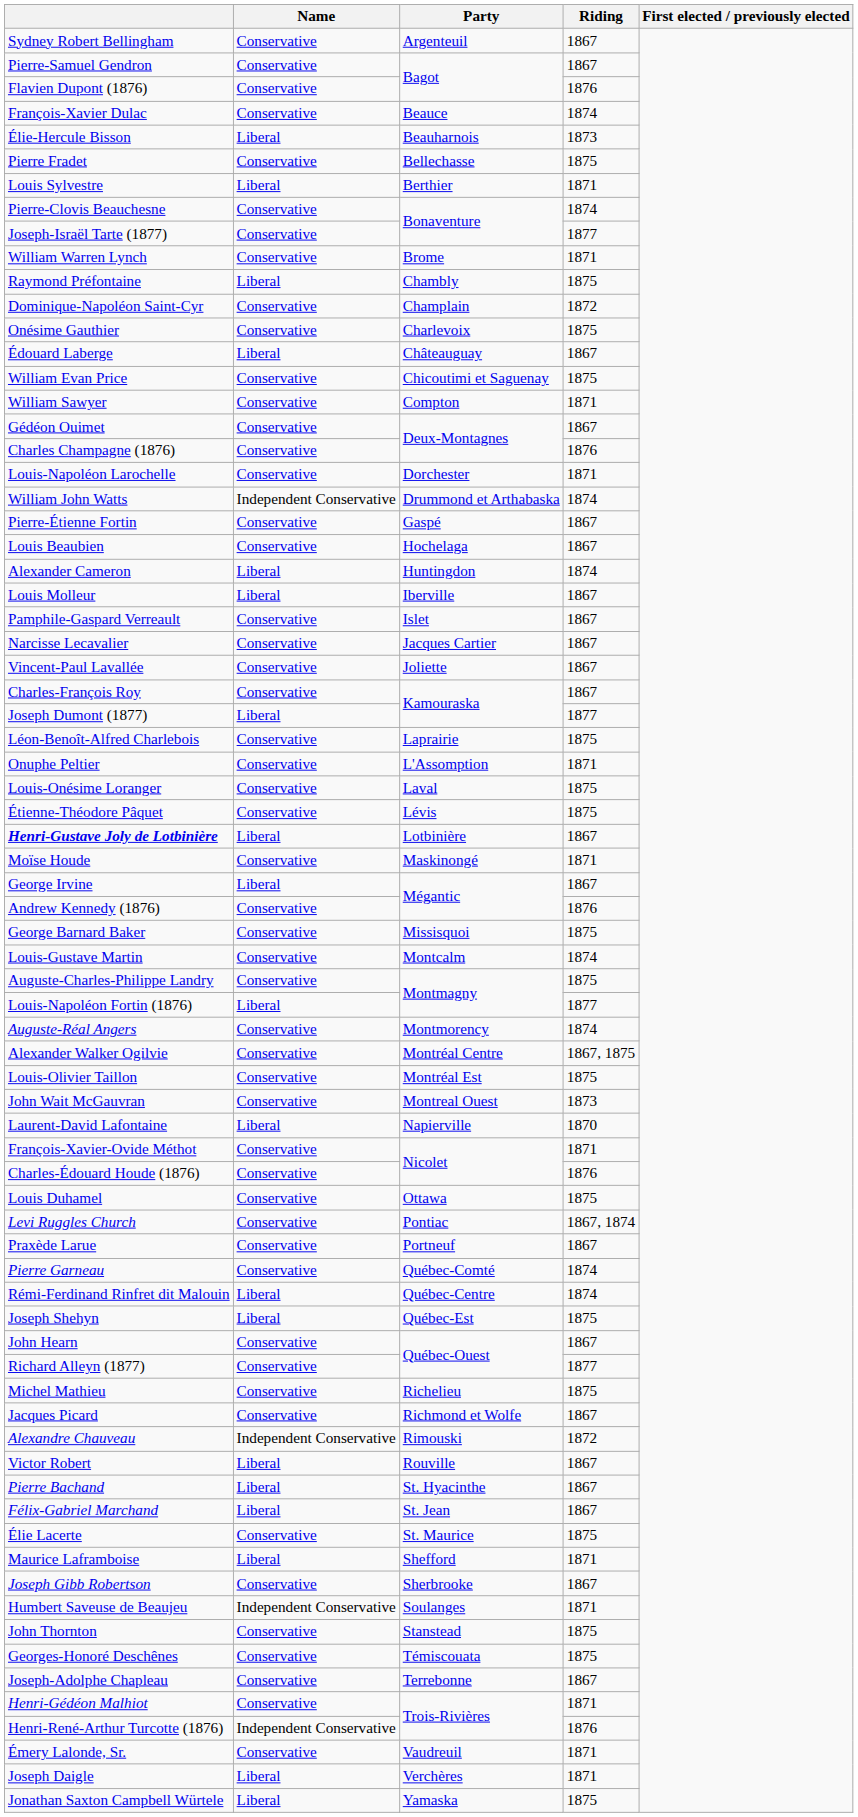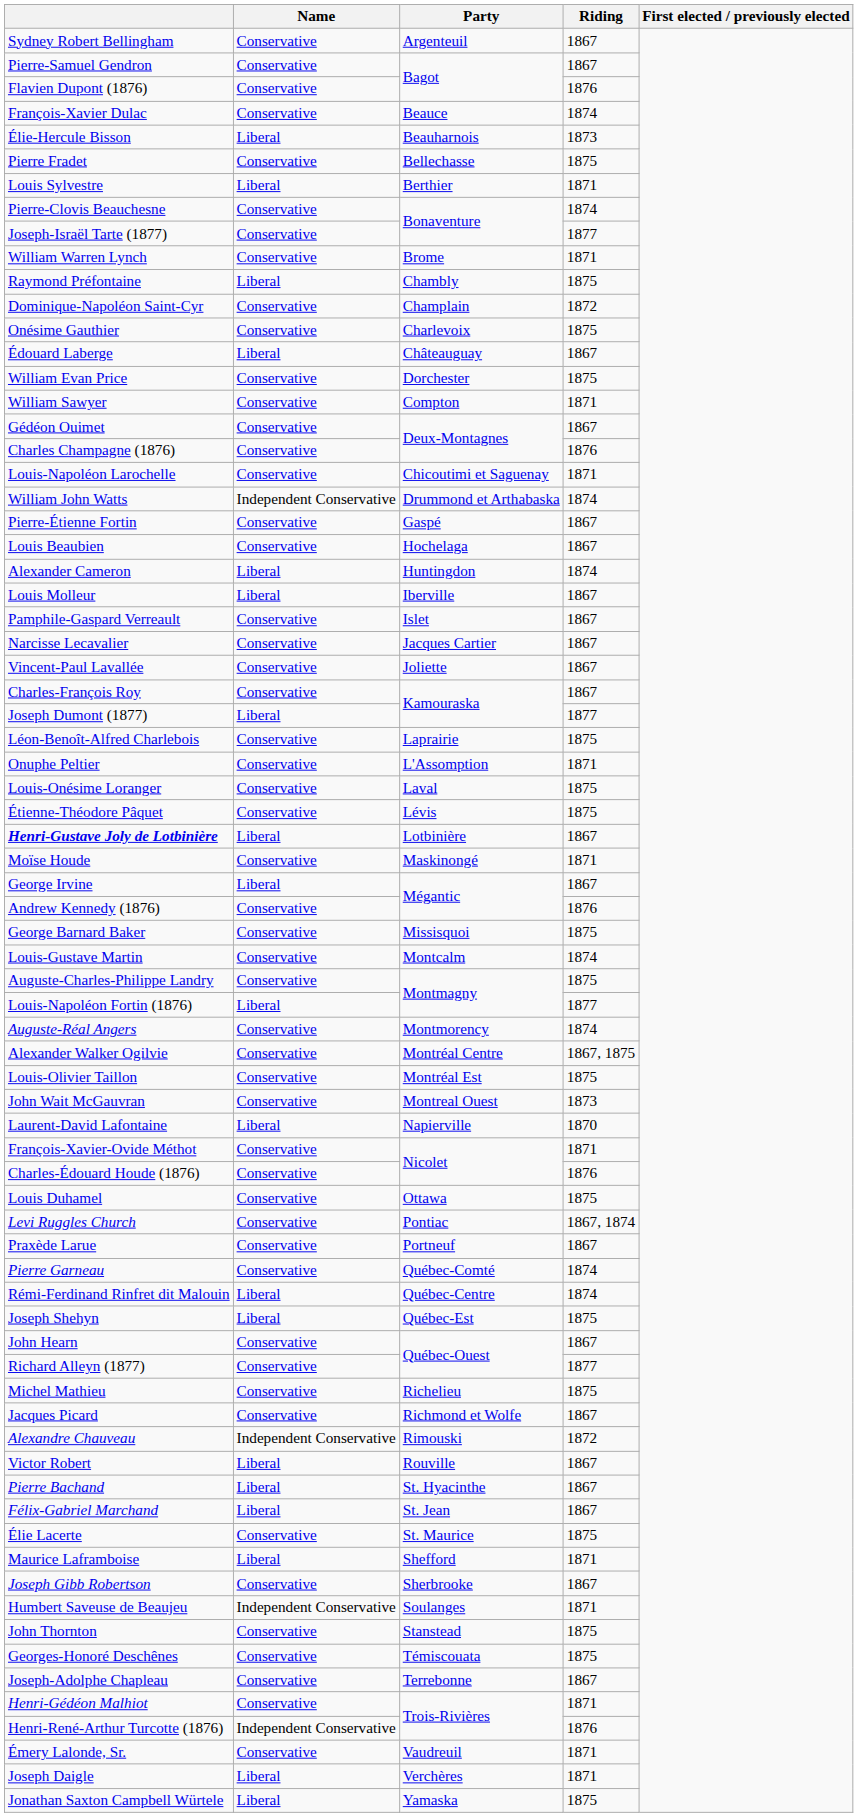 <table class="wikitable sortable">
 <tr>
 <th></th>
 <th>Name</th>
 <th>Party</th>
 <th>Riding</th>
 <th>First elected / previously elected</th>
 </tr>
 <tr>
 <td><a href='#'>Sydney Robert Bellingham</a></td>
 <td><a href='#'>Conservative</a></td>
 <td><a href='#'>Argenteuil</a></td>
 <td>1867</td>
 </tr>
 <tr>
 <td><a href='#'>Pierre-Samuel Gendron</a></td>
 <td><a href='#'>Conservative</a></td>
 <td rowspan="2"><a href='#'>Bagot</a></td>
 <td>1867</td>
 </tr>
 <tr>
 <td><a href='#'>Flavien Dupont</a> (1876)</td>
 <td><a href='#'>Conservative</a></td>
 <td>1876</td>
 </tr>
 <tr>
 <td><a href='#'>François-Xavier Dulac</a></td>
 <td><a href='#'>Conservative</a></td>
 <td><a href='#'>Beauce</a></td>
 <td>1874</td>
 </tr>
 <tr>
 <td><a href='#'>Élie-Hercule Bisson</a></td>
 <td><a href='#'>Liberal</a></td>
 <td><a href='#'>Beauharnois</a></td>
 <td>1873</td>
 </tr>
 <tr>
 <td><a href='#'>Pierre Fradet</a></td>
 <td><a href='#'>Conservative</a></td>
 <td><a href='#'>Bellechasse</a></td>
 <td>1875</td>
 </tr>
 <tr>
 <td><a href='#'>Louis Sylvestre</a></td>
 <td><a href='#'>Liberal</a></td>
 <td><a href='#'>Berthier</a></td>
 <td>1871</td>
 </tr>
 <tr>
 <td><a href='#'>Pierre-Clovis Beauchesne</a></td>
 <td><a href='#'>Conservative</a></td>
 <td rowspan="2"><a href='#'>Bonaventure</a></td>
 <td>1874</td>
 </tr>
 <tr>
 <td><a href='#'>Joseph-Israël Tarte</a> (1877)</td>
 <td><a href='#'>Conservative</a></td>
 <td>1877</td>
 </tr>
 <tr>
 <td><a href='#'>William Warren Lynch</a></td>
 <td><a href='#'>Conservative</a></td>
 <td><a href='#'>Brome</a></td>
 <td>1871</td>
 </tr>
 <tr>
 <td><a href='#'>Raymond Préfontaine</a></td>
 <td><a href='#'>Liberal</a></td>
 <td><a href='#'>Chambly</a></td>
 <td>1875</td>
 </tr>
 <tr>
 <td><a href='#'>Dominique-Napoléon Saint-Cyr</a></td>
 <td><a href='#'>Conservative</a></td>
 <td><a href='#'>Champlain</a></td>
 <td>1872</td>
 </tr>
 <tr>
 <td><a href='#'>Onésime Gauthier</a></td>
 <td><a href='#'>Conservative</a></td>
 <td><a href='#'>Charlevoix</a></td>
 <td>1875</td>
 </tr>
 <tr>
 <td><a href='#'>Édouard Laberge</a></td>
 <td><a href='#'>Liberal</a></td>
 <td><a href='#'>Châteauguay</a></td>
 <td>1867</td>
 </tr>
 <tr>
 <td><a href='#'>William Evan Price</a></td>
 <td><a href='#'>Conservative</a></td>
-<td><a href='#'>Chicoutimi et Saguenay</a></td>
+<td><a href='#'>Dorchester</a></td>
 <td>1875</td>
 </tr>
 <tr>
 <td><a href='#'>William Sawyer</a></td>
 <td><a href='#'>Conservative</a></td>
 <td><a href='#'>Compton</a></td>
 <td>1871</td>
 </tr>
 <tr>
 <td><a href='#'>Gédéon Ouimet</a></td>
 <td><a href='#'>Conservative</a></td>
 <td rowspan="2"><a href='#'>Deux-Montagnes</a></td>
 <td>1867</td>
 </tr>
 <tr>
 <td><a href='#'>Charles Champagne</a> (1876)</td>
 <td><a href='#'>Conservative</a></td>
 <td>1876</td>
 </tr>
 <tr>
 <td><a href='#'>Louis-Napoléon Larochelle</a></td>
 <td><a href='#'>Conservative</a></td>
-<td><a href='#'>Dorchester</a></td>
+<td><a href='#'>Chicoutimi et Saguenay</a></td>
 <td>1871</td>
 </tr>
 <tr>
 <td><a href='#'>William John Watts</a></td>
 <td>Independent Conservative</td>
 <td><a href='#'>Drummond et Arthabaska</a></td>
 <td>1874</td>
 </tr>
 <tr>
 <td><a href='#'>Pierre-Étienne Fortin</a></td>
 <td><a href='#'>Conservative</a></td>
 <td><a href='#'>Gaspé</a></td>
 <td>1867</td>
 </tr>
 <tr>
 <td><span><a href='#'>Louis Beaubien</a></span></td>
 <td><a href='#'>Conservative</a></td>
 <td><a href='#'>Hochelaga</a></td>
 <td>1867</td>
 </tr>
 <tr>
 <td><a href='#'>Alexander Cameron</a></td>
 <td><a href='#'>Liberal</a></td>
 <td><a href='#'>Huntingdon</a></td>
 <td>1874</td>
 </tr>
 <tr>
 <td><a href='#'>Louis Molleur</a></td>
 <td><a href='#'>Liberal</a></td>
 <td><a href='#'>Iberville</a></td>
 <td>1867</td>
 </tr>
 <tr>
 <td><a href='#'>Pamphile-Gaspard Verreault</a></td>
 <td><a href='#'>Conservative</a></td>
 <td><a href='#'>Islet</a></td>
 <td>1867</td>
 </tr>
 <tr>
 <td><a href='#'>Narcisse Lecavalier</a></td>
 <td><a href='#'>Conservative</a></td>
 <td><a href='#'>Jacques Cartier</a></td>
 <td>1867</td>
 </tr>
 <tr>
 <td><a href='#'>Vincent-Paul Lavallée</a></td>
 <td><a href='#'>Conservative</a></td>
 <td><a href='#'>Joliette</a></td>
 <td>1867</td>
 </tr>
 <tr>
 <td><a href='#'>Charles-François Roy</a></td>
 <td><a href='#'>Conservative</a></td>
 <td rowspan="2"><a href='#'>Kamouraska</a></td>
 <td>1867</td>
 </tr>
 <tr>
 <td><a href='#'>Joseph Dumont</a> (1877)</td>
 <td><a href='#'>Liberal</a></td>
 <td>1877</td>
 </tr>
 <tr>
 <td><a href='#'>Léon-Benoît-Alfred Charlebois</a></td>
 <td><a href='#'>Conservative</a></td>
 <td><a href='#'>Laprairie</a></td>
 <td>1875</td>
 </tr>
 <tr>
 <td><a href='#'>Onuphe Peltier</a></td>
 <td><a href='#'>Conservative</a></td>
 <td><a href='#'>L'Assomption</a></td>
 <td>1871</td>
 </tr>
 <tr>
 <td><a href='#'>Louis-Onésime Loranger</a></td>
 <td><a href='#'>Conservative</a></td>
 <td><a href='#'>Laval</a></td>
 <td>1875</td>
 </tr>
 <tr>
 <td><a href='#'>Étienne-Théodore Pâquet</a></td>
 <td><a href='#'>Conservative</a></td>
 <td><a href='#'>Lévis</a></td>
 <td>1875</td>
 </tr>
 <tr>
 <td><strong><em><a href='#'>Henri-Gustave Joly de Lotbinière</a></em></strong></td>
 <td><a href='#'>Liberal</a></td>
 <td><a href='#'>Lotbinière</a></td>
 <td>1867</td>
 </tr>
 <tr>
 <td><a href='#'>Moïse Houde</a></td>
 <td><a href='#'>Conservative</a></td>
 <td><a href='#'>Maskinongé</a></td>
 <td>1871</td>
 </tr>
 <tr>
 <td><a href='#'>George Irvine</a></td>
 <td><a href='#'>Liberal</a></td>
 <td rowspan="2"><a href='#'>Mégantic</a></td>
 <td>1867</td>
 </tr>
 <tr>
 <td><a href='#'>Andrew Kennedy</a> (1876)</td>
 <td><a href='#'>Conservative</a></td>
 <td>1876</td>
 </tr>
 <tr>
 <td><a href='#'>George Barnard Baker</a></td>
 <td><a href='#'>Conservative</a></td>
 <td><a href='#'>Missisquoi</a></td>
 <td>1875</td>
 </tr>
 <tr>
 <td><a href='#'>Louis-Gustave Martin</a></td>
 <td><a href='#'>Conservative</a></td>
 <td><a href='#'>Montcalm</a></td>
 <td>1874</td>
 </tr>
 <tr>
 <td><a href='#'>Auguste-Charles-Philippe Landry</a></td>
 <td><a href='#'>Conservative</a></td>
 <td rowspan="2"><a href='#'>Montmagny</a></td>
 <td>1875</td>
 </tr>
 <tr>
 <td><a href='#'>Louis-Napoléon Fortin</a> (1876)</td>
 <td><a href='#'>Liberal</a></td>
 <td>1877</td>
 </tr>
 <tr>
 <td><em><a href='#'>Auguste-Réal Angers</a></em></td>
 <td><a href='#'>Conservative</a></td>
 <td><a href='#'>Montmorency</a></td>
 <td>1874</td>
 </tr>
 <tr>
 <td><a href='#'>Alexander Walker Ogilvie</a></td>
 <td><a href='#'>Conservative</a></td>
 <td><a href='#'>Montréal Centre</a></td>
 <td>1867, 1875</td>
 </tr>
 <tr>
 <td><a href='#'>Louis-Olivier Taillon</a></td>
 <td><a href='#'>Conservative</a></td>
 <td><a href='#'>Montréal Est</a></td>
 <td>1875</td>
 </tr>
 <tr>
 <td><a href='#'>John Wait McGauvran</a></td>
 <td><a href='#'>Conservative</a></td>
 <td><a href='#'>Montreal Ouest</a></td>
 <td>1873</td>
 </tr>
 <tr>
 <td><a href='#'>Laurent-David Lafontaine</a></td>
 <td><a href='#'>Liberal</a></td>
 <td><a href='#'>Napierville</a></td>
 <td>1870</td>
 </tr>
 <tr>
 <td><a href='#'>François-Xavier-Ovide Méthot</a></td>
 <td><a href='#'>Conservative</a></td>
 <td rowspan="2"><a href='#'>Nicolet</a></td>
 <td>1871</td>
 </tr>
 <tr>
 <td><a href='#'>Charles-Édouard Houde</a> (1876)</td>
 <td><a href='#'>Conservative</a></td>
 <td>1876</td>
 </tr>
 <tr>
 <td><a href='#'>Louis Duhamel</a></td>
 <td><a href='#'>Conservative</a></td>
 <td><a href='#'>Ottawa</a></td>
 <td>1875</td>
 </tr>
 <tr>
 <td><em><a href='#'>Levi Ruggles Church</a></em></td>
 <td><a href='#'>Conservative</a></td>
 <td><a href='#'>Pontiac</a></td>
 <td>1867, 1874</td>
 </tr>
 <tr>
 <td><a href='#'>Praxède Larue</a></td>
 <td><a href='#'>Conservative</a></td>
 <td><a href='#'>Portneuf</a></td>
 <td>1867</td>
 </tr>
 <tr>
 <td><em><a href='#'>Pierre Garneau</a></em></td>
 <td><a href='#'>Conservative</a></td>
 <td><a href='#'>Québec-Comté</a></td>
 <td>1874</td>
 </tr>
 <tr>
 <td><a href='#'>Rémi-Ferdinand Rinfret dit Malouin</a></td>
 <td><a href='#'>Liberal</a></td>
 <td><a href='#'>Québec-Centre</a></td>
 <td>1874</td>
 </tr>
 <tr>
 <td><a href='#'>Joseph Shehyn</a></td>
 <td><a href='#'>Liberal</a></td>
 <td><a href='#'>Québec-Est</a></td>
 <td>1875</td>
 </tr>
 <tr>
 <td><a href='#'>John Hearn</a></td>
 <td><a href='#'>Conservative</a></td>
 <td rowspan="2"><a href='#'>Québec-Ouest</a></td>
 <td>1867</td>
 </tr>
 <tr>
 <td><a href='#'>Richard Alleyn</a> (1877)</td>
 <td><a href='#'>Conservative</a></td>
 <td>1877</td>
 </tr>
 <tr>
 <td><a href='#'>Michel Mathieu</a></td>
 <td><a href='#'>Conservative</a></td>
 <td><a href='#'>Richelieu</a></td>
 <td>1875</td>
 </tr>
 <tr>
 <td><a href='#'>Jacques Picard</a></td>
 <td><a href='#'>Conservative</a></td>
 <td><a href='#'>Richmond et Wolfe</a></td>
 <td>1867</td>
 </tr>
 <tr>
 <td><em><a href='#'>Alexandre Chauveau</a></em></td>
 <td>Independent Conservative</td>
 <td><a href='#'>Rimouski</a></td>
 <td>1872</td>
 </tr>
 <tr>
 <td><a href='#'>Victor Robert</a></td>
 <td><a href='#'>Liberal</a></td>
 <td><a href='#'>Rouville</a></td>
 <td>1867</td>
 </tr>
 <tr>
 <td><em><a href='#'>Pierre Bachand</a></em></td>
 <td><a href='#'>Liberal</a></td>
 <td><a href='#'>St. Hyacinthe</a></td>
 <td>1867</td>
 </tr>
 <tr>
 <td><em><a href='#'>Félix-Gabriel Marchand</a></em></td>
 <td><a href='#'>Liberal</a></td>
 <td><a href='#'>St. Jean</a></td>
 <td>1867</td>
 </tr>
 <tr>
 <td><a href='#'>Élie Lacerte</a></td>
 <td><a href='#'>Conservative</a></td>
 <td><a href='#'>St. Maurice</a></td>
 <td>1875</td>
 </tr>
 <tr>
 <td><a href='#'>Maurice Laframboise</a></td>
 <td><a href='#'>Liberal</a></td>
 <td><a href='#'>Shefford</a></td>
 <td>1871</td>
 </tr>
 <tr>
 <td><em><a href='#'>Joseph Gibb Robertson</a></em></td>
 <td><a href='#'>Conservative</a></td>
 <td><a href='#'>Sherbrooke</a></td>
 <td>1867</td>
 </tr>
 <tr>
 <td><a href='#'>Humbert Saveuse de Beaujeu</a></td>
 <td>Independent Conservative</td>
 <td><a href='#'>Soulanges</a></td>
 <td>1871</td>
 </tr>
 <tr>
 <td><a href='#'>John Thornton</a></td>
 <td><a href='#'>Conservative</a></td>
 <td><a href='#'>Stanstead</a></td>
 <td>1875</td>
 </tr>
 <tr>
 <td><a href='#'>Georges-Honoré Deschênes</a></td>
 <td><a href='#'>Conservative</a></td>
 <td><a href='#'>Témiscouata</a></td>
 <td>1875</td>
 </tr>
 <tr>
 <td><a href='#'>Joseph-Adolphe Chapleau</a></td>
 <td><a href='#'>Conservative</a></td>
 <td><a href='#'>Terrebonne</a></td>
 <td>1867</td>
 </tr>
 <tr>
 <td><em> <a href='#'>Henri-Gédéon Malhiot</a></em></td>
 <td><a href='#'>Conservative</a></td>
 <td rowspan="2"><a href='#'>Trois-Rivières</a></td>
 <td>1871</td>
 </tr>
 <tr>
 <td><a href='#'>Henri-René-Arthur Turcotte</a> (1876)</td>
 <td>Independent Conservative</td>
 <td>1876</td>
 </tr>
 <tr>
 <td><a href='#'>Émery Lalonde, Sr.</a></td>
 <td><a href='#'>Conservative</a></td>
 <td><a href='#'>Vaudreuil</a></td>
 <td>1871</td>
 </tr>
 <tr>
 <td><a href='#'>Joseph Daigle</a></td>
 <td><a href='#'>Liberal</a></td>
 <td><a href='#'>Verchères</a></td>
 <td>1871</td>
 </tr>
 <tr>
 <td><a href='#'>Jonathan Saxton Campbell Würtele</a></td>
 <td><a href='#'>Liberal</a></td>
 <td><a href='#'>Yamaska</a></td>
 <td>1875</td>
 </tr>
 </table>
